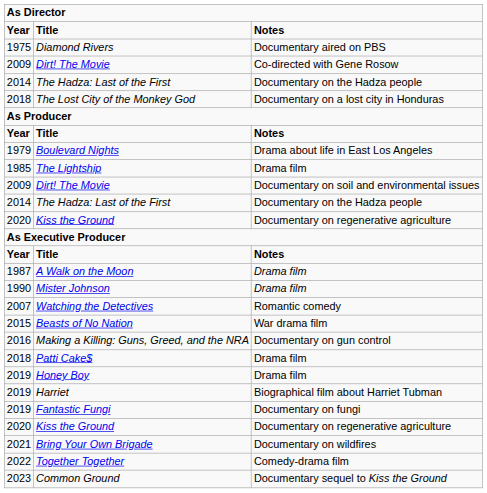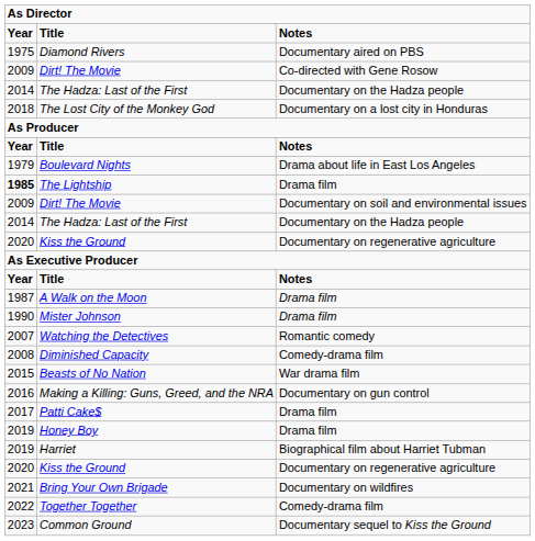 <table class="wikitable">
 <tr>
 <td colspan="3"><strong>As Director</strong></td>
 </tr>
 <tr>
 <td><strong>Year</strong></td>
 <td><strong>Title</strong></td>
 <td><strong>Notes</strong></td>
 </tr>
 <tr>
 <td>1975</td>
 <td><em>Diamond Rivers</em></td>
 <td>Documentary aired on PBS</td>
 </tr>
 <tr>
 <td>2009</td>
 <td><em><a href='#'>Dirt! The Movie</a></em></td>
 <td>Co-directed with Gene Rosow</td>
 </tr>
 <tr>
 <td>2014</td>
 <td><em>The Hadza: Last of the First</em></td>
 <td>Documentary on the Hadza people</td>
 </tr>
 <tr>
 <td>2018</td>
 <td><em>The Lost City of the Monkey God</em></td>
 <td>Documentary on a lost city in Honduras</td>
 </tr>
 <tr>
 <td colspan="3"><strong>As Producer</strong></td>
 </tr>
 <tr>
 <td><strong>Year</strong></td>
 <td><strong>Title</strong></td>
 <td><strong>Notes</strong></td>
 </tr>
 <tr>
 <td>1979</td>
 <td><em><a href='#'>Boulevard Nights</a></em></td>
 <td>Drama about life in East Los Angeles</td>
 </tr>
 <tr>
-<td>1985</td>
+<td><strong>1985</strong></td>
 <td><em><a href='#'>The Lightship</a></em></td>
 <td>Drama film</td>
 </tr>
 <tr>
 <td>2009</td>
 <td><em><a href='#'>Dirt! The Movie</a></em></td>
 <td>Documentary on soil and environmental issues</td>
 </tr>
 <tr>
 <td>2014</td>
 <td><em>The Hadza: Last of the First</em></td>
 <td>Documentary on the Hadza people</td>
 </tr>
 <tr>
 <td>2020</td>
 <td><em><a href='#'>Kiss the Ground</a></em></td>
 <td>Documentary on regenerative agriculture</td>
 </tr>
 <tr>
 <td colspan="3"><strong>As Executive Producer</strong></td>
 </tr>
 <tr>
 <td><strong>Year</strong></td>
 <td><strong>Title</strong></td>
 <td><strong>Notes</strong></td>
 </tr>
 <tr>
 <td>1987</td>
 <td><em><a href='#'>A Walk on the Moon</a></em></td>
 <td><em>Drama film</em></td>
 </tr>
 <tr>
 <td>1990</td>
 <td><em><a href='#'>Mister Johnson</a></em></td>
 <td><em>Drama film</em></td>
 </tr>
 <tr>
 <td>2007</td>
 <td><em><a href='#'>Watching the Detectives</a></em></td>
 <td>Romantic comedy</td>
 </tr>
 <tr>
+<td>2008</td>
+<td><em><a href='#'>Diminished Capacity</a></em></td>
+<td>Comedy-drama film</td>
+</tr>
+<tr>
 <td>2015</td>
 <td><em><a href='#'>Beasts of No Nation</a></em></td>
 <td>War drama film</td>
 </tr>
 <tr>
 <td>2016</td>
 <td><em>Making a Killing: Guns, Greed, and the NRA</em></td>
 <td>Documentary on gun control</td>
 </tr>
 <tr>
-<td>2018</td>
+<td>2017</td>
 <td><em><a href='#'>Patti Cake$</a></em></td>
 <td>Drama film</td>
 </tr>
 <tr>
 <td>2019</td>
 <td><em><a href='#'>Honey Boy</a></em></td>
 <td>Drama film</td>
 </tr>
 <tr>
 <td>2019</td>
 <td><em>Harriet</em></td>
 <td>Biographical film about Harriet Tubman</td>
-</tr>
-<tr>
-<td>2019</td>
-<td><em><a href='#'>Fantastic Fungi</a></em></td>
-<td>Documentary on fungi</td>
 </tr>
 <tr>
 <td>2020</td>
 <td><em><a href='#'>Kiss the Ground</a></em></td>
 <td>Documentary on regenerative agriculture</td>
 </tr>
 <tr>
 <td>2021</td>
 <td><em><a href='#'>Bring Your Own Brigade</a></em></td>
 <td>Documentary on wildfires</td>
 </tr>
 <tr>
 <td>2022</td>
 <td><em><a href='#'>Together Together</a></em></td>
 <td>Comedy-drama film</td>
 </tr>
 <tr>
 <td>2023</td>
 <td><em>Common Ground</em></td>
 <td>Documentary sequel to <em>Kiss the Ground</em></td>
 </tr>
 </table>
